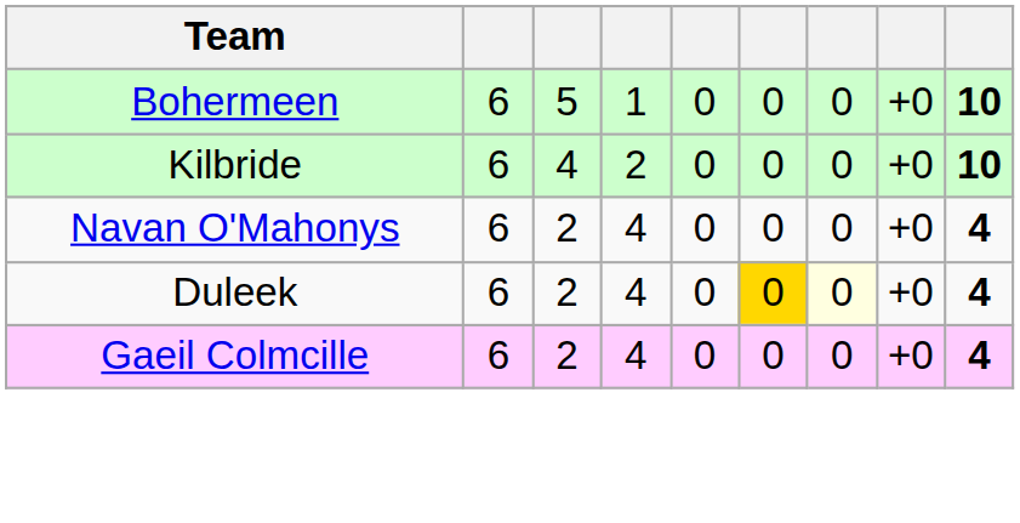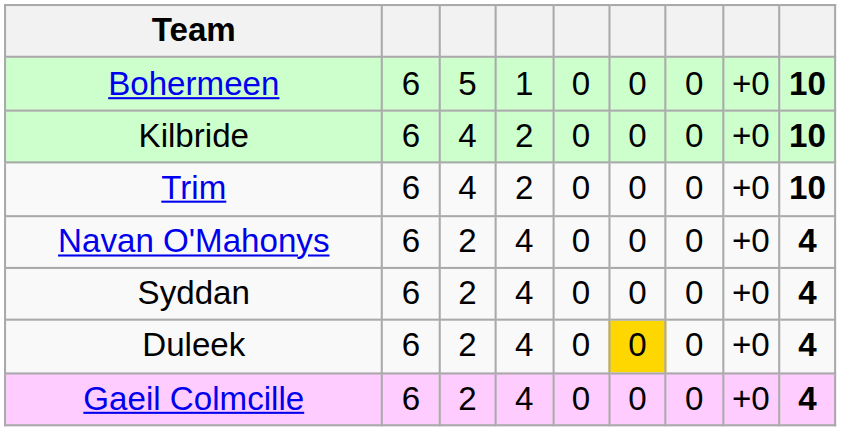 <table class="wikitable" style="text-align:center">
 <tr>
 <th style="width:175px;">Team</th>
 <th width="20"></th>
 <th width="20"></th>
 <th width="20"></th>
 <th width="20"></th>
 <th width="20"></th>
 <th width="20"></th>
 <th width="20"></th>
 <th width="20"></th>
 </tr>
 <tr style="background:#cfc;">
 <td><a href='#'>Bohermeen</a></td>
 <td>6</td>
 <td>5</td>
 <td>1</td>
 <td>0</td>
 <td>0</td>
 <td>0</td>
 <td>+0</td>
 <td><strong>10</strong></td>
 </tr>
 <tr style="background:#cfc;">
 <td>Kilbride</td>
 <td>6</td>
 <td>4</td>
 <td>2</td>
 <td>0</td>
 <td>0</td>
 <td>0</td>
 <td>+0</td>
 <td><strong>10</strong></td>
 </tr>
 <tr>
+<td><a href='#'>Trim</a></td>
+<td>6</td>
+<td>4</td>
+<td>2</td>
+<td>0</td>
+<td>0</td>
+<td>0</td>
+<td>+0</td>
+<td><strong>10</strong></td>
+</tr>
+<tr>
 <td><a href='#'>Navan O'Mahonys</a></td>
+<td>6</td>
+<td>2</td>
+<td>4</td>
+<td>0</td>
+<td>0</td>
+<td>0</td>
+<td>+0</td>
+<td><strong>4</strong></td>
+</tr>
+<tr>
+<td>Syddan</td>
 <td>6</td>
 <td>2</td>
 <td>4</td>
 <td>0</td>
 <td>0</td>
 <td>0</td>
 <td>+0</td>
 <td><strong>4</strong></td>
 </tr>
 <tr>
 <td>Duleek</td>
 <td>6</td>
 <td>2</td>
 <td>4</td>
 <td>0</td>
 <td style="background: gold;">0</td>
-<td style="background: lightyellow;">0</td>
+<td>0</td>
 <td>+0</td>
 <td><strong>4</strong></td>
 </tr>
 <tr style="background:#fcf;">
 <td><a href='#'>Gaeil Colmcille</a></td>
 <td>6</td>
 <td>2</td>
 <td>4</td>
 <td>0</td>
 <td>0</td>
 <td>0</td>
 <td>+0</td>
 <td><strong>4</strong></td>
 </tr>
 </table>
